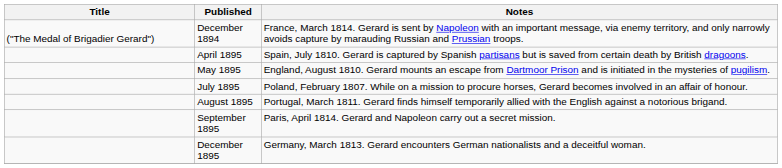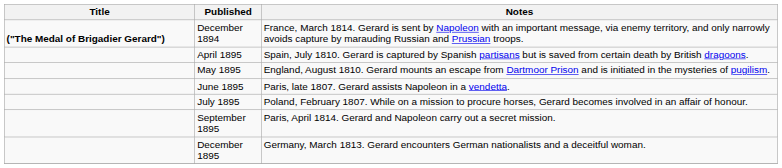 <table class="wikitable sortable">
 <tr>
 <th width=300>Title</th>
 <th width=100>Published</th>
 <th>Notes</th>
 </tr>
 <tr valign="top">
-<td><br>("The Medal of Brigadier Gerard")</td>
+<td><strong><br>("The Medal of Brigadier Gerard")</strong></td>
 <td>December 1894</td>
 <td>France, March 1814. Gerard is sent by <a href='#'>Napoleon</a> with an important message, via enemy territory, and only narrowly avoids capture by marauding Russian and <a href='#'>Prussian</a> troops.</td>
 </tr>
 <tr valign="top">
 <td></td>
 <td>April 1895</td>
 <td>Spain, July 1810. Gerard is captured by Spanish <a href='#'>partisans</a> but is saved from certain death by British <a href='#'>dragoons</a>.</td>
 </tr>
 <tr valign="top">
 <td></td>
 <td>May 1895</td>
 <td>England, August 1810. Gerard mounts an escape from <a href='#'>Dartmoor Prison</a> and is initiated in the mysteries of <a href='#'>pugilism</a>.</td>
 </tr>
 <tr valign="top">
 <td></td>
-<td>July 1895</td>
-<td>Poland, February 1807. While on a mission to procure horses, Gerard becomes involved in an affair of honour.</td>
+<td>June 1895</td>
+<td>Paris, late 1807. Gerard assists Napoleon in a <a href='#'>vendetta</a>.</td>
 </tr>
 <tr valign="top">
 <td></td>
-<td>August 1895</td>
-<td>Portugal, March 1811. Gerard finds himself temporarily allied with the English against a notorious brigand.</td>
+<td>July 1895</td>
+<td>Poland, February 1807. While on a mission to procure horses, Gerard becomes involved in an affair of honour.</td>
 </tr>
 <tr valign="top">
 <td></td>
 <td>September 1895</td>
 <td>Paris, April 1814. Gerard and Napoleon carry out a secret mission.</td>
 </tr>
 <tr valign="top">
 <td></td>
 <td>December 1895</td>
 <td>Germany, March 1813. Gerard encounters German nationalists and a deceitful woman.</td>
 </tr>
 <tr>
 </tr>
 </table>
